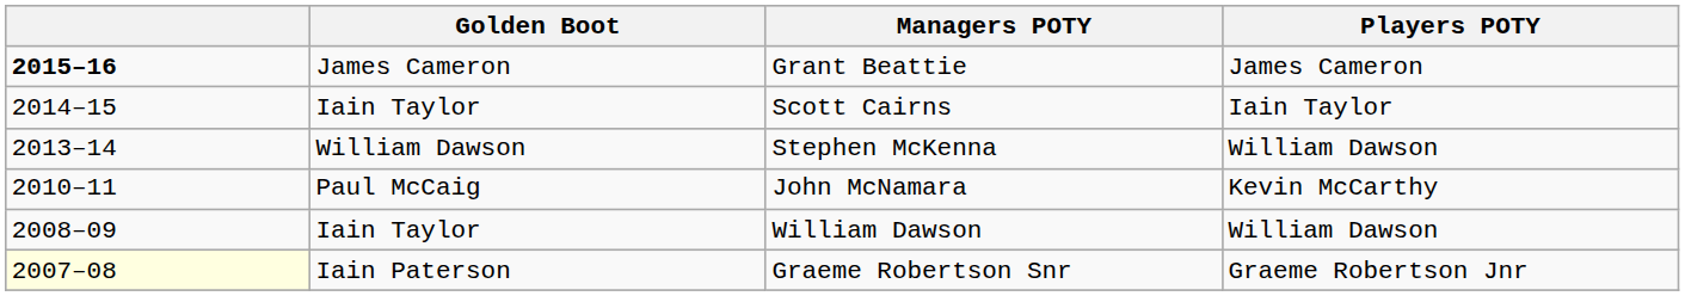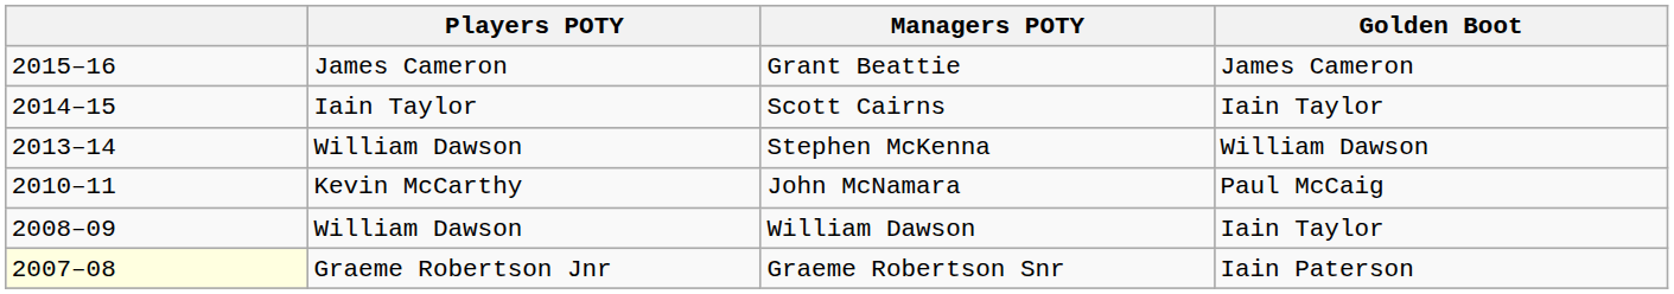 <table class="wikitable sortable">
 <tr>
 <th style="width:8%;"></th>
+<th style="width:12%;">Players POTY</th>
+<th style="width:12%;">Managers POTY</th>
 <th style="width:12%;">Golden Boot</th>
-<th style="width:12%;">Managers POTY</th>
-<th style="width:12%;">Players POTY</th>
 </tr>
 <tr>
-<td><strong>2015–16</strong></td>
+<td>2015–16</td>
 <td>James Cameron</td>
 <td>Grant Beattie</td>
 <td>James Cameron</td>
 </tr>
 <tr>
 <td>2014–15</td>
 <td>Iain Taylor</td>
 <td>Scott Cairns</td>
 <td>Iain Taylor</td>
 </tr>
 <tr>
 <td>2013–14</td>
 <td>William Dawson</td>
 <td>Stephen McKenna</td>
 <td>William Dawson</td>
 </tr>
 <tr>
 <td>2010–11</td>
+<td>Kevin McCarthy</td>
+<td>John McNamara</td>
 <td>Paul McCaig</td>
-<td>John McNamara</td>
-<td>Kevin McCarthy</td>
 </tr>
 <tr>
 <td>2008–09</td>
-<td>Iain Taylor</td>
 <td>William Dawson</td>
 <td>William Dawson</td>
+<td>Iain Taylor</td>
 </tr>
 <tr>
 <td style="background: lightyellow;">2007–08</td>
+<td>Graeme Robertson Jnr</td>
+<td>Graeme Robertson Snr</td>
 <td>Iain Paterson</td>
-<td>Graeme Robertson Snr</td>
-<td>Graeme Robertson Jnr</td>
 </tr>
 </table>
